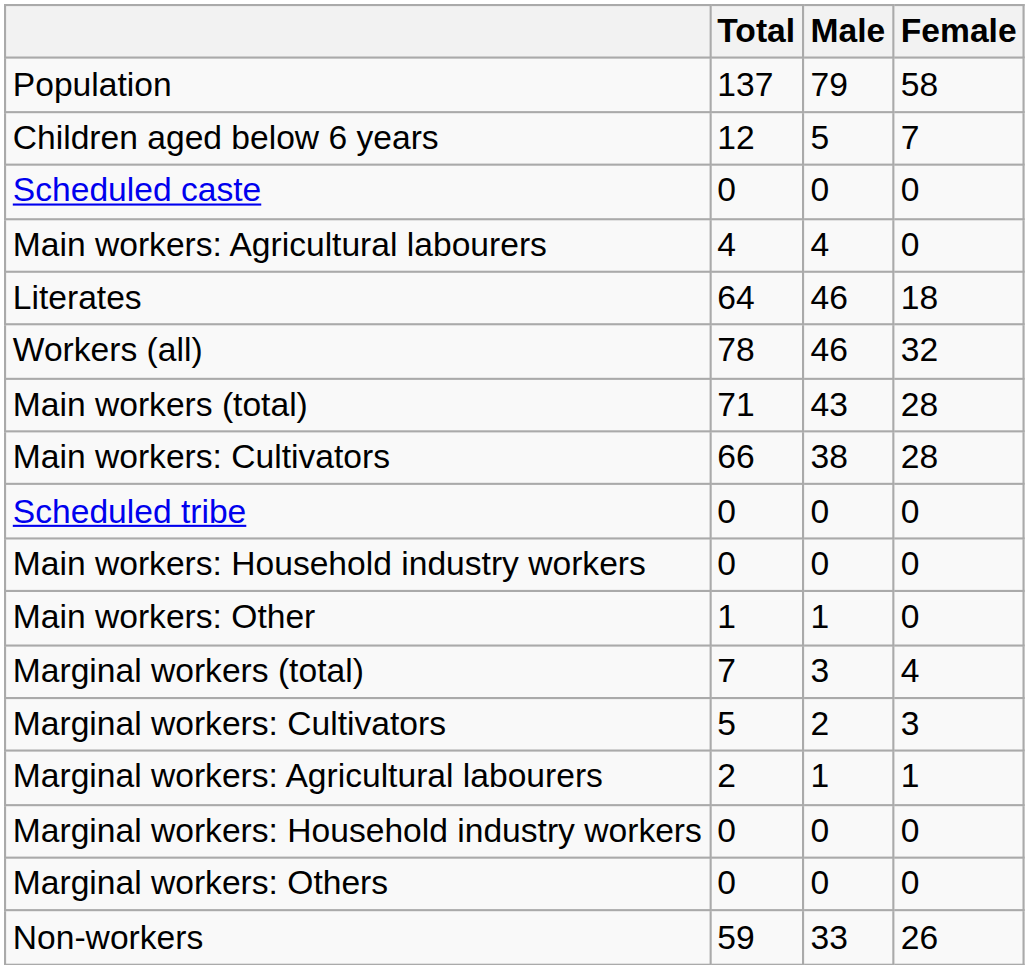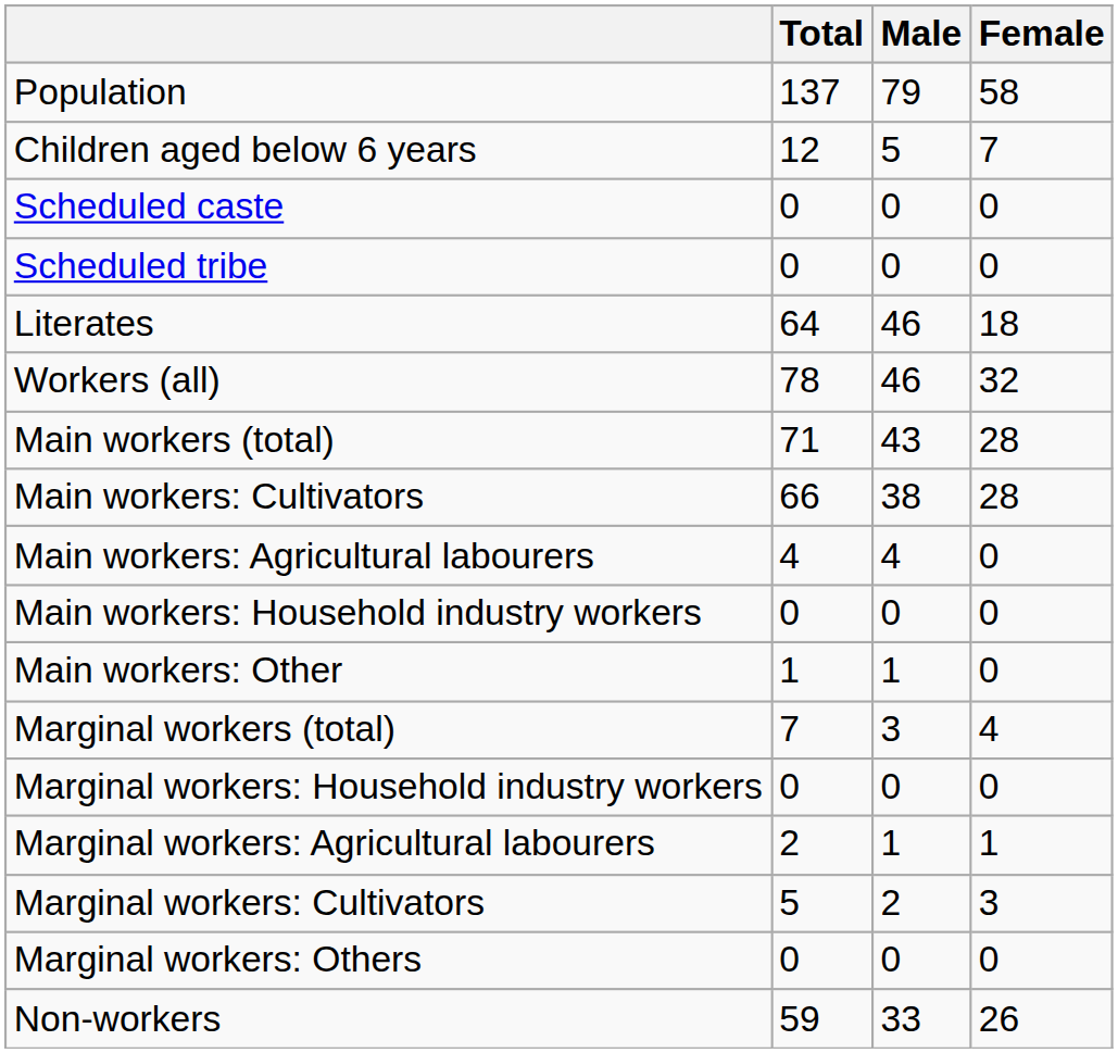 <table class="wikitable sortable">
 <tr>
 <th></th>
 <th>Total</th>
 <th>Male</th>
 <th>Female</th>
 </tr>
 <tr>
 <td>Population</td>
 <td>137</td>
 <td>79</td>
 <td>58</td>
 </tr>
 <tr>
 <td>Children aged below 6 years</td>
 <td>12</td>
 <td>5</td>
 <td>7</td>
 </tr>
 <tr>
 <td><a href='#'>Scheduled caste</a></td>
 <td>0</td>
 <td>0</td>
 <td>0</td>
 </tr>
 <tr>
-<td>Main workers: Agricultural labourers</td>
-<td>4</td>
-<td>4</td>
+<td><a href='#'>Scheduled tribe</a></td>
+<td>0</td>
+<td>0</td>
 <td>0</td>
 </tr>
 <tr>
 <td>Literates</td>
 <td>64</td>
 <td>46</td>
 <td>18</td>
 </tr>
 <tr>
 <td>Workers (all)</td>
 <td>78</td>
 <td>46</td>
 <td>32</td>
 </tr>
 <tr>
 <td>Main workers (total)</td>
 <td>71</td>
 <td>43</td>
 <td>28</td>
 </tr>
 <tr>
 <td>Main workers: Cultivators</td>
 <td>66</td>
 <td>38</td>
 <td>28</td>
 </tr>
 <tr>
-<td><a href='#'>Scheduled tribe</a></td>
-<td>0</td>
-<td>0</td>
+<td>Main workers: Agricultural labourers</td>
+<td>4</td>
+<td>4</td>
 <td>0</td>
 </tr>
 <tr>
 <td>Main workers: Household industry workers</td>
 <td>0</td>
 <td>0</td>
 <td>0</td>
 </tr>
 <tr>
 <td>Main workers: Other</td>
 <td>1</td>
 <td>1</td>
 <td>0</td>
 </tr>
 <tr>
 <td>Marginal workers (total)</td>
 <td>7</td>
 <td>3</td>
 <td>4</td>
 </tr>
 <tr>
-<td>Marginal workers: Cultivators</td>
-<td>5</td>
-<td>2</td>
-<td>3</td>
+<td>Marginal workers: Household industry workers</td>
+<td>0</td>
+<td>0</td>
+<td>0</td>
 </tr>
 <tr>
 <td>Marginal workers: Agricultural labourers</td>
 <td>2</td>
 <td>1</td>
 <td>1</td>
 </tr>
 <tr>
-<td>Marginal workers: Household industry workers</td>
-<td>0</td>
-<td>0</td>
-<td>0</td>
+<td>Marginal workers: Cultivators</td>
+<td>5</td>
+<td>2</td>
+<td>3</td>
 </tr>
 <tr>
 <td>Marginal workers: Others</td>
 <td>0</td>
 <td>0</td>
 <td>0</td>
 </tr>
 <tr>
 <td>Non-workers</td>
 <td>59</td>
 <td>33</td>
 <td>26</td>
 </tr>
 </table>
